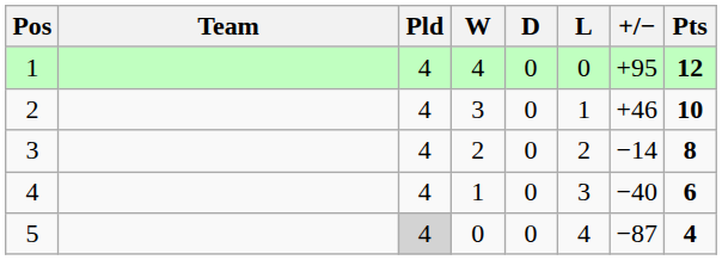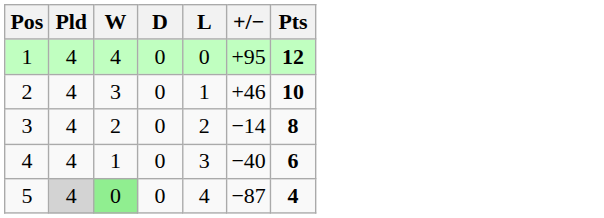 <table class="wikitable" style="text-align:center">
 <tr>
 <th width=25>Pos</th>
-<th width=200>Team</th>
 <th width=25>Pld</th>
 <th width=25>W</th>
 <th width=25>D</th>
 <th width=25>L</th>
 <th width=25>+/−</th>
 <th width=25>Pts</th>
 </tr>
 <tr bgcolor="C0FFC0">
 <td>1</td>
-<td style="text-align:left"></td>
 <td>4</td>
 <td>4</td>
 <td>0</td>
 <td>0</td>
 <td>+95</td>
 <td><strong>12</strong></td>
 </tr>
 <tr>
 <td>2</td>
-<td style="text-align:left"></td>
 <td>4</td>
 <td>3</td>
 <td>0</td>
 <td>1</td>
 <td>+46</td>
 <td><strong>10</strong></td>
 </tr>
 <tr>
 <td>3</td>
-<td style="text-align:left"></td>
 <td>4</td>
 <td>2</td>
 <td>0</td>
 <td>2</td>
 <td>−14</td>
 <td><strong>8</strong></td>
 </tr>
 <tr>
 <td>4</td>
-<td style="text-align:left"></td>
 <td>4</td>
 <td>1</td>
 <td>0</td>
 <td>3</td>
 <td>−40</td>
 <td><strong>6</strong></td>
 </tr>
 <tr>
 <td>5</td>
-<td style="text-align:left"></td>
 <td style="background: lightgrey;">4</td>
-<td>0</td>
+<td style="background: lightgreen;">0</td>
 <td>0</td>
 <td>4</td>
 <td>−87</td>
 <td><strong>4</strong></td>
 </tr>
 </table>
